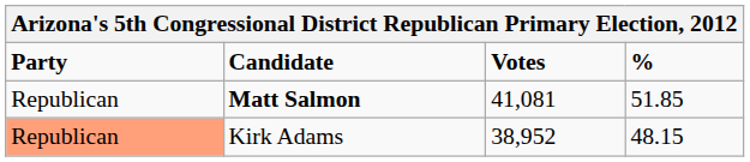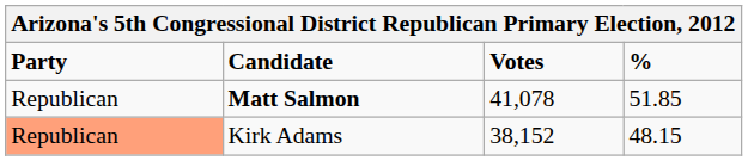 <table class="wikitable">
 <tr>
 <th colspan="4">Arizona's 5th Congressional District Republican Primary Election, 2012</th>
 </tr>
 <tr>
 <td><strong>Party</strong></td>
 <td><strong>Candidate</strong></td>
 <td><strong>Votes</strong></td>
 <td><strong>%</strong></td>
 </tr>
 <tr>
 <td>Republican</td>
 <td><strong>Matt Salmon</strong></td>
-<td>41,081</td>
+<td>41,078</td>
 <td>51.85</td>
 </tr>
 <tr>
 <td style="background: lightsalmon;">Republican</td>
 <td>Kirk Adams</td>
-<td>38,952</td>
+<td>38,152</td>
 <td>48.15</td>
 </tr>
 </table>
